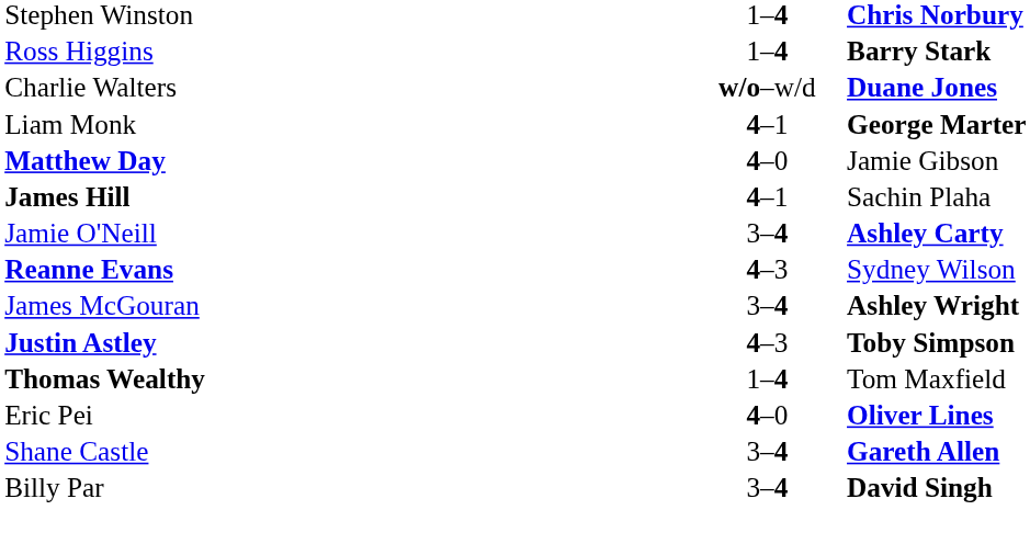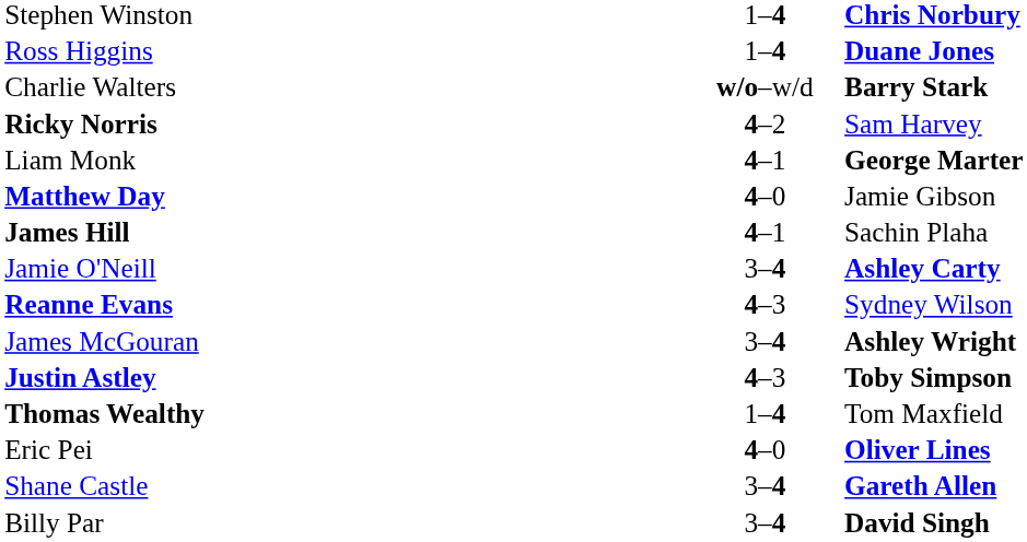 <table width="100%" cellspacing="1">
 <tr>
 <th width=45%></th>
 <th width=10%></th>
 <th width=45%></th>
 </tr>
 <tr>
 <td> Stephen Winston</td>
 <td align="center">1–<strong>4</strong></td>
 <td> <strong><a href='#'>Chris Norbury</a></strong></td>
 </tr>
 <tr>
 <td> <a href='#'>Ross Higgins</a></td>
 <td align="center">1–<strong>4</strong></td>
-<td> <strong>Barry Stark</strong></td>
+<td> <strong><a href='#'>Duane Jones</a></strong></td>
 </tr>
 <tr>
 <td> Charlie Walters</td>
 <td align="center"><strong>w/o</strong>–w/d</td>
-<td> <strong><a href='#'>Duane Jones</a></strong></td>
+<td> <strong>Barry Stark</strong></td>
+</tr>
+<tr>
+<td> <strong>Ricky Norris</strong></td>
+<td align="center"><strong>4</strong>–2</td>
+<td> <a href='#'>Sam Harvey</a></td>
 </tr>
 <tr>
 <td> Liam Monk</td>
 <td align="center"><strong>4</strong>–1</td>
 <td> <strong>George Marter</strong></td>
 </tr>
 <tr>
 <td> <strong><a href='#'>Matthew Day</a></strong></td>
 <td align="center"><strong>4</strong>–0</td>
 <td> Jamie Gibson</td>
 </tr>
 <tr>
 <td> <strong>James Hill</strong></td>
 <td align="center"><strong>4</strong>–1</td>
 <td> Sachin Plaha</td>
 </tr>
 <tr>
 <td> <a href='#'>Jamie O'Neill</a></td>
 <td align="center">3–<strong>4</strong></td>
 <td> <strong><a href='#'>Ashley Carty</a></strong></td>
 </tr>
 <tr>
 <td> <strong><a href='#'>Reanne Evans</a></strong></td>
 <td align="center"><strong>4</strong>–3</td>
 <td> <a href='#'>Sydney Wilson</a></td>
 </tr>
 <tr>
 <td> <a href='#'>James McGouran</a></td>
 <td align="center">3–<strong>4</strong></td>
 <td> <strong>Ashley Wright</strong></td>
 </tr>
 <tr>
 <td> <strong><a href='#'>Justin Astley</a></strong></td>
 <td align="center"><strong>4</strong>–3</td>
 <td><strong> Toby Simpson</strong></td>
 </tr>
 <tr>
 <td> <strong>Thomas Wealthy</strong></td>
 <td align="center">1–<strong>4</strong></td>
 <td> Tom Maxfield</td>
 </tr>
 <tr>
 <td> Eric Pei</td>
 <td align="center"><strong>4</strong>–0</td>
 <td> <strong><a href='#'>Oliver Lines</a></strong></td>
 </tr>
 <tr>
 <td> <a href='#'>Shane Castle</a></td>
 <td align="center">3–<strong>4</strong></td>
 <td> <strong><a href='#'>Gareth Allen</a></strong></td>
 </tr>
 <tr>
 <td> Billy Par</td>
 <td align="center">3–<strong>4</strong></td>
 <td> <strong>David Singh</strong></td>
 </tr>
 </table>
